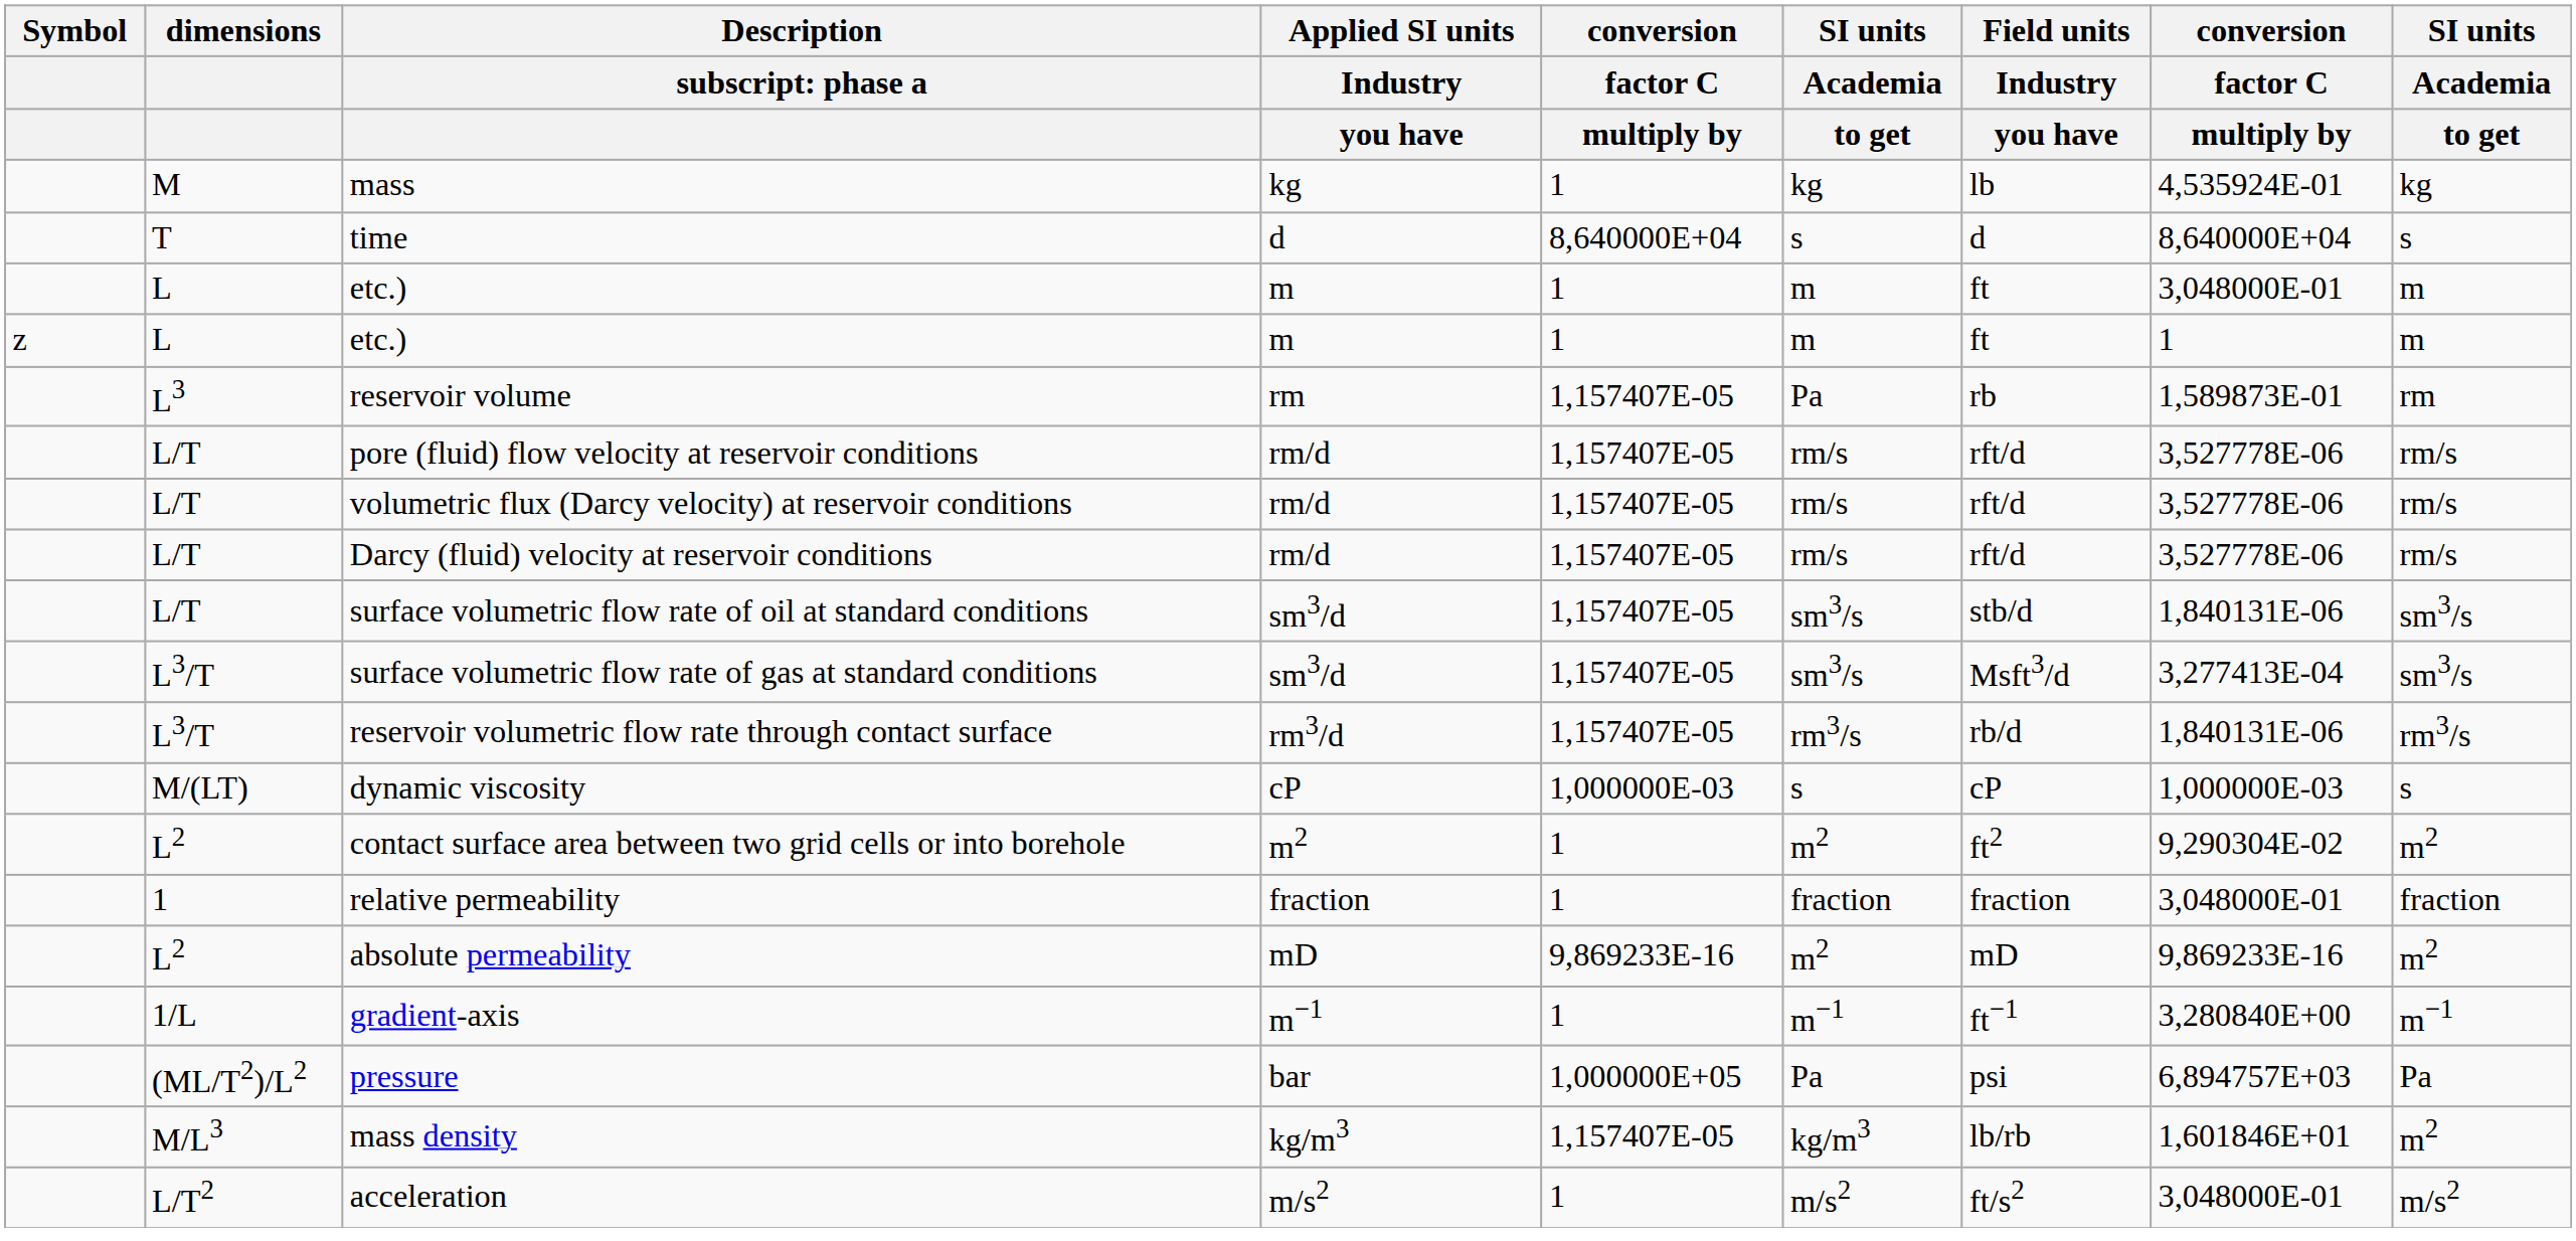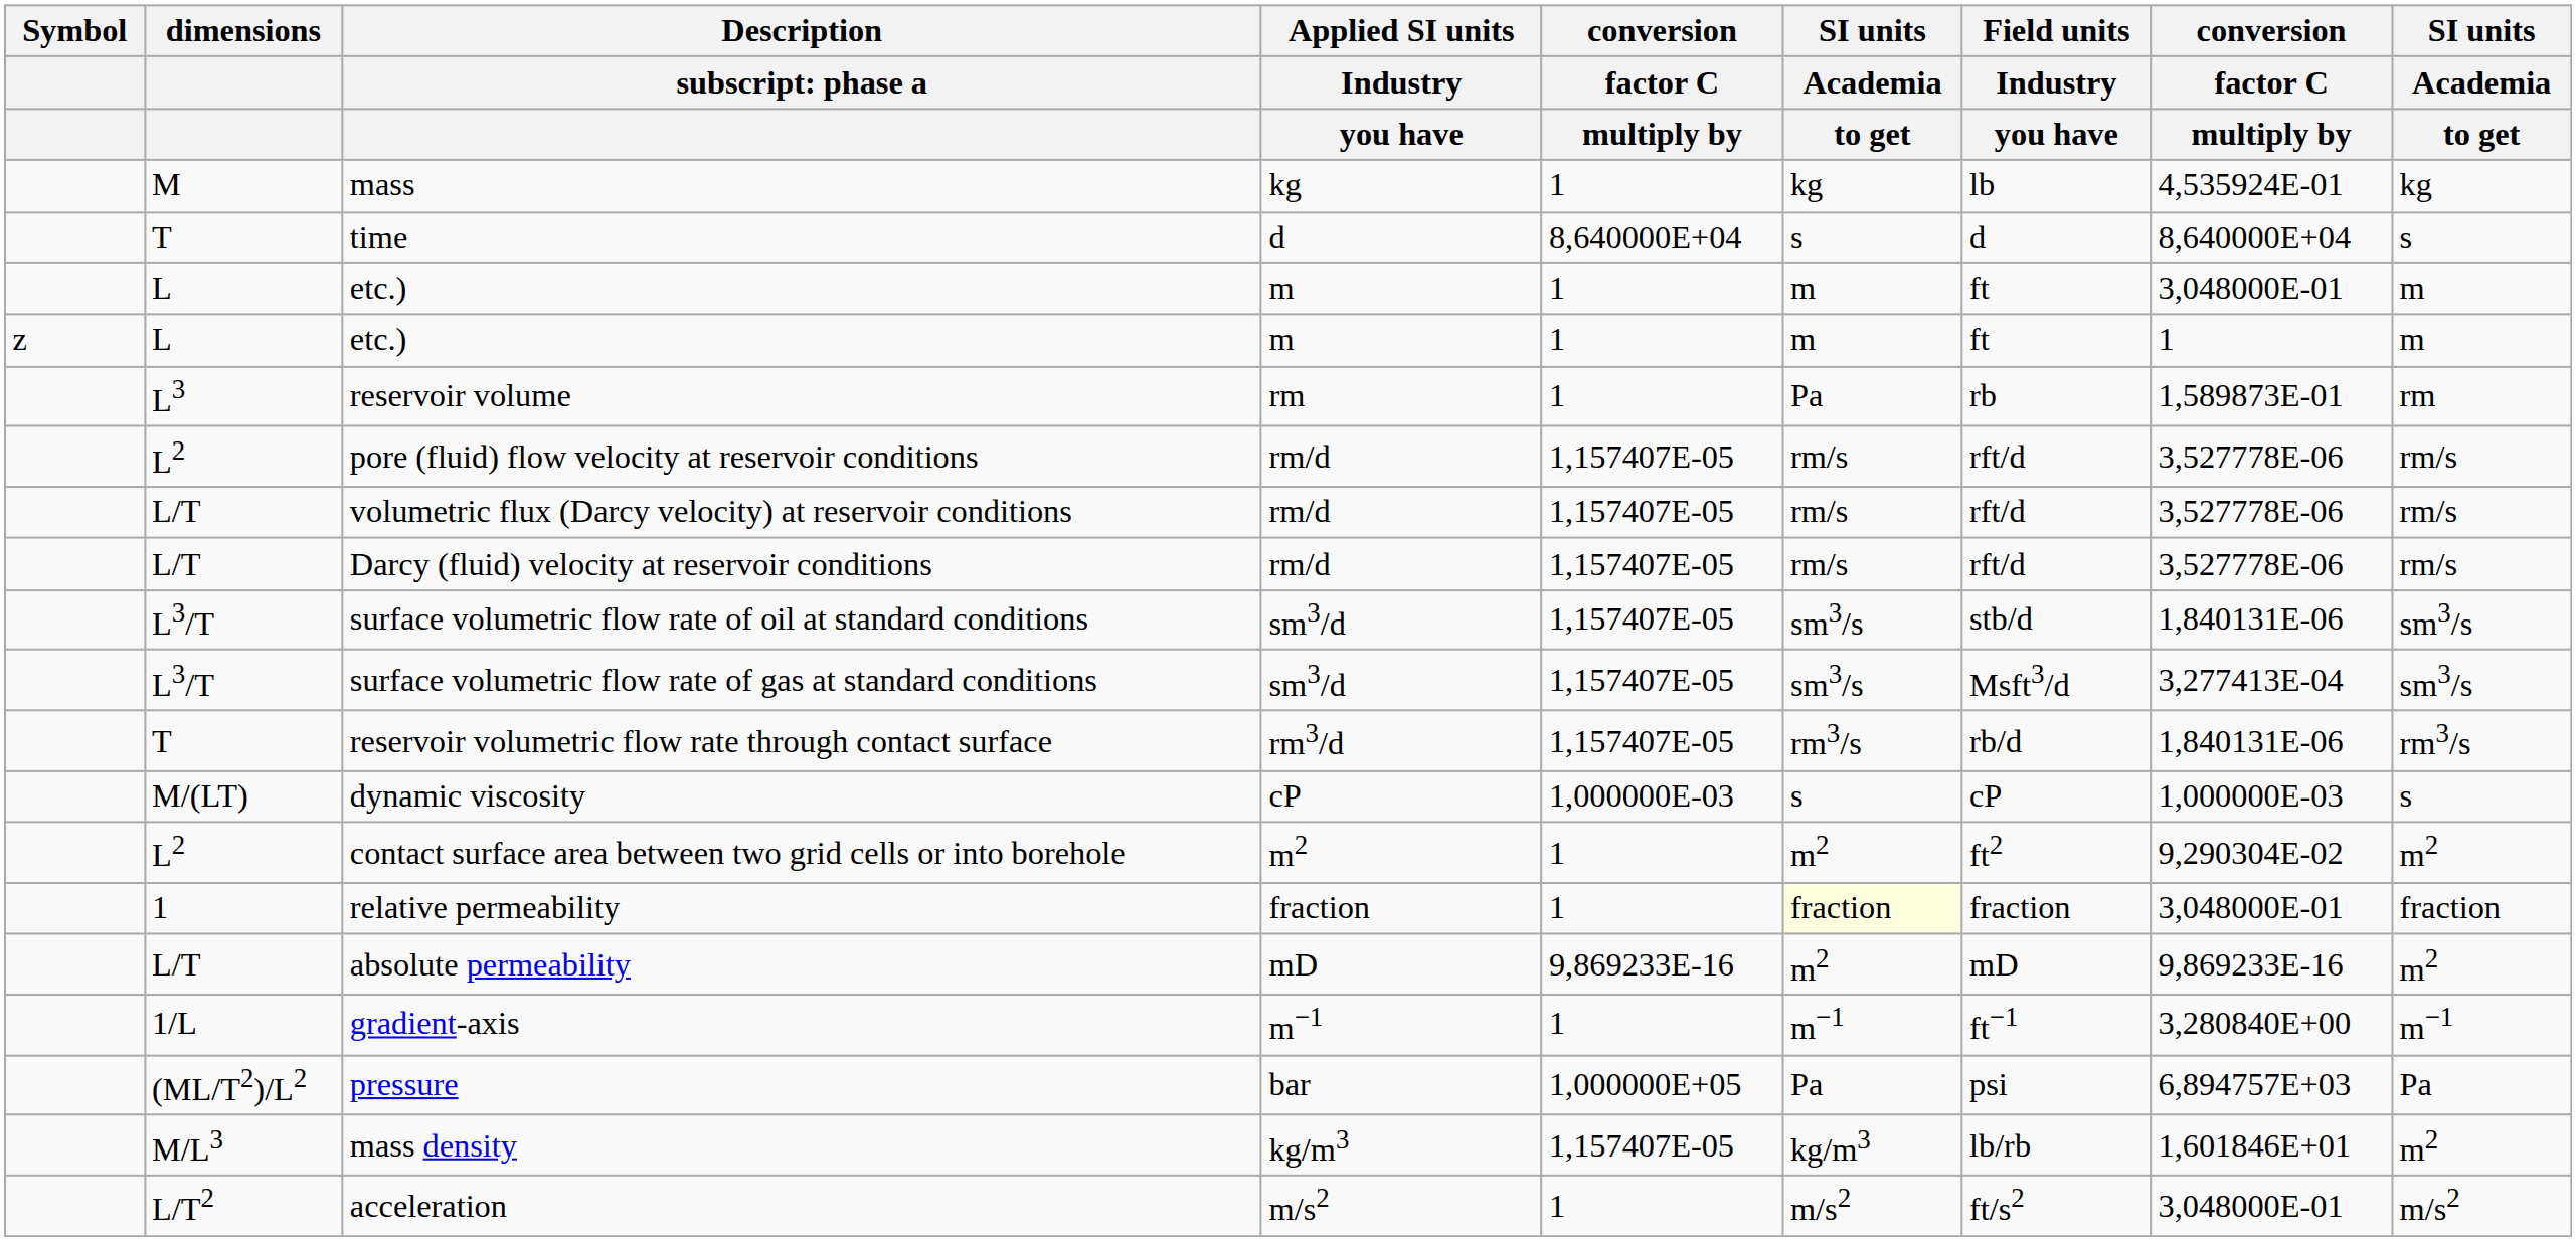 <table class="wikitable collapsible collapsed" style="width: 100%" align="left">
 <tr>
 <th>Symbol</th>
 <th>dimensions</th>
 <th>Description</th>
 <th>Applied SI units</th>
 <th>conversion</th>
 <th>SI units</th>
 <th>Field units</th>
 <th>conversion</th>
 <th>SI units</th>
 </tr>
 <tr>
 <th></th>
 <th></th>
 <th>subscript: phase a</th>
 <th>Industry</th>
 <th>factor C</th>
 <th>Academia</th>
 <th>Industry</th>
 <th>factor C</th>
 <th>Academia</th>
 </tr>
 <tr>
 <th></th>
 <th></th>
 <th></th>
 <th>you have</th>
 <th>multiply by</th>
 <th>to get</th>
 <th>you have</th>
 <th>multiply by</th>
 <th>to get</th>
 </tr>
 <tr>
 <td></td>
 <td>M</td>
 <td>mass</td>
 <td>kg</td>
 <td>1</td>
 <td>kg</td>
 <td>lb</td>
 <td>4,535924E-01</td>
 <td>kg</td>
 </tr>
 <tr>
 <td></td>
 <td>T</td>
 <td>time</td>
 <td>d</td>
 <td>8,640000E+04</td>
 <td>s</td>
 <td>d</td>
 <td>8,640000E+04</td>
 <td>s</td>
 </tr>
 <tr>
 <td></td>
 <td>L</td>
 <td> etc.)</td>
 <td>m</td>
 <td>1</td>
 <td>m</td>
 <td>ft</td>
 <td>3,048000E-01</td>
 <td>m</td>
 </tr>
 <tr>
 <td>z</td>
 <td>L</td>
 <td> etc.)</td>
 <td>m</td>
 <td>1</td>
 <td>m</td>
 <td>ft</td>
 <td>1</td>
 <td>m</td>
 </tr>
 <tr>
 <td></td>
 <td>L<sup>3</sup></td>
 <td>reservoir volume</td>
 <td>rm</td>
-<td>1,157407E-05</td>
+<td>1</td>
 <td>Pa</td>
 <td>rb</td>
 <td>1,589873E-01</td>
 <td>rm</td>
 </tr>
 <tr>
 <td></td>
-<td>L/T</td>
+<td>L<sup>2</sup></td>
 <td>pore (fluid) flow velocity at reservoir conditions</td>
 <td>rm/d</td>
 <td>1,157407E-05</td>
 <td>rm/s</td>
 <td>rft/d</td>
 <td>3,527778E-06</td>
 <td>rm/s</td>
 </tr>
 <tr>
 <td></td>
 <td>L/T</td>
 <td>volumetric flux (Darcy velocity) at reservoir conditions</td>
 <td>rm/d</td>
 <td>1,157407E-05</td>
 <td>rm/s</td>
 <td>rft/d</td>
 <td>3,527778E-06</td>
 <td>rm/s</td>
 </tr>
 <tr>
 <td></td>
 <td>L/T</td>
 <td>Darcy (fluid) velocity at reservoir conditions</td>
 <td>rm/d</td>
 <td>1,157407E-05</td>
 <td>rm/s</td>
 <td>rft/d</td>
 <td>3,527778E-06</td>
 <td>rm/s</td>
 </tr>
 <tr>
 <td></td>
-<td>L/T</td>
+<td>L<sup>3</sup>/T</td>
 <td>surface volumetric flow rate of oil at standard conditions</td>
 <td>sm<sup>3</sup>/d</td>
 <td>1,157407E-05</td>
 <td>sm<sup>3</sup>/s</td>
 <td>stb/d</td>
 <td>1,840131E-06</td>
 <td>sm<sup>3</sup>/s</td>
 </tr>
 <tr>
 <td></td>
 <td>L<sup>3</sup>/T</td>
 <td>surface volumetric flow rate of gas at standard conditions</td>
 <td>sm<sup>3</sup>/d</td>
 <td>1,157407E-05</td>
 <td>sm<sup>3</sup>/s</td>
 <td>Msft<sup>3</sup>/d</td>
 <td>3,277413E-04</td>
 <td>sm<sup>3</sup>/s</td>
 </tr>
 <tr>
 <td></td>
-<td>L<sup>3</sup>/T</td>
+<td>T</td>
 <td>reservoir volumetric flow rate through contact surface</td>
 <td>rm<sup>3</sup>/d</td>
 <td>1,157407E-05</td>
 <td>rm<sup>3</sup>/s</td>
 <td>rb/d</td>
 <td>1,840131E-06</td>
 <td>rm<sup>3</sup>/s</td>
 </tr>
 <tr>
 <td></td>
 <td>M/(LT)</td>
 <td>dynamic viscosity</td>
 <td>cP</td>
 <td>1,000000E-03</td>
 <td> s</td>
 <td>cP</td>
 <td>1,000000E-03</td>
 <td> s</td>
 </tr>
 <tr>
 <td></td>
 <td>L<sup>2</sup></td>
 <td>contact surface area between two grid cells or into borehole</td>
 <td>m<sup>2</sup></td>
 <td>1</td>
 <td>m<sup>2</sup></td>
 <td>ft<sup>2</sup></td>
 <td>9,290304E-02</td>
 <td>m<sup>2</sup></td>
 </tr>
 <tr>
 <td></td>
 <td>1</td>
 <td>relative permeability</td>
 <td>fraction</td>
 <td>1</td>
-<td>fraction</td>
+<td style="background: lightyellow;">fraction</td>
 <td>fraction</td>
 <td>3,048000E-01</td>
 <td>fraction</td>
 </tr>
 <tr>
 <td></td>
-<td>L<sup>2</sup></td>
+<td>L/T</td>
 <td>absolute <a href='#'>permeability</a></td>
 <td>mD</td>
 <td>9,869233E-16</td>
 <td>m<sup>2</sup></td>
 <td>mD</td>
 <td>9,869233E-16</td>
 <td>m<sup>2</sup></td>
 </tr>
 <tr>
 <td></td>
 <td>1/L</td>
 <td><a href='#'>gradient</a>-axis</td>
 <td>m<sup>−1</sup></td>
 <td>1</td>
 <td>m<sup>−1</sup></td>
 <td>ft<sup>−1</sup></td>
 <td>3,280840E+00</td>
 <td>m<sup>−1</sup></td>
 </tr>
 <tr>
 <td></td>
 <td>(ML/T<sup>2</sup>)/L<sup>2</sup></td>
 <td><a href='#'>pressure</a></td>
 <td>bar</td>
 <td>1,000000E+05</td>
 <td>Pa</td>
 <td>psi</td>
 <td>6,894757E+03</td>
 <td>Pa</td>
 </tr>
 <tr>
 <td></td>
 <td>M/L<sup>3</sup></td>
 <td>mass <a href='#'>density</a></td>
 <td>kg/m<sup>3</sup></td>
 <td>1,157407E-05</td>
 <td>kg/m<sup>3</sup></td>
 <td>lb/rb</td>
 <td>1,601846E+01</td>
 <td>m<sup>2</sup></td>
 </tr>
 <tr>
 <td></td>
 <td>L/T<sup>2</sup></td>
 <td>acceleration</td>
 <td>m/s<sup>2</sup></td>
 <td>1</td>
 <td>m/s<sup>2</sup></td>
 <td>ft/s<sup>2</sup></td>
 <td>3,048000E-01</td>
 <td>m/s<sup>2</sup></td>
 </tr>
 <tr>
 </tr>
 </table>
